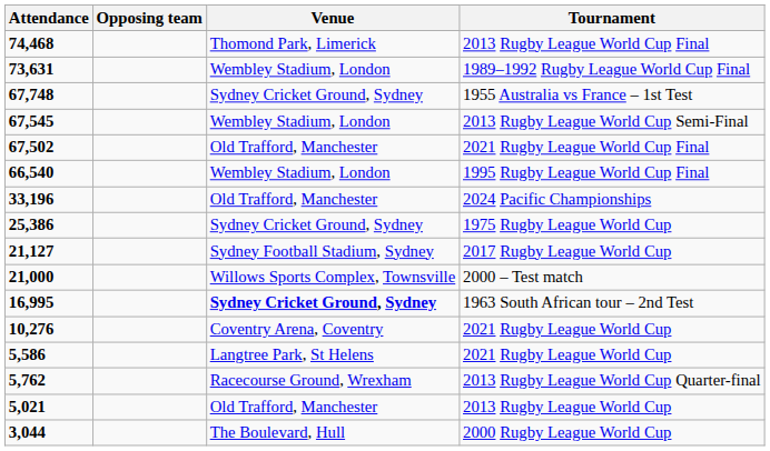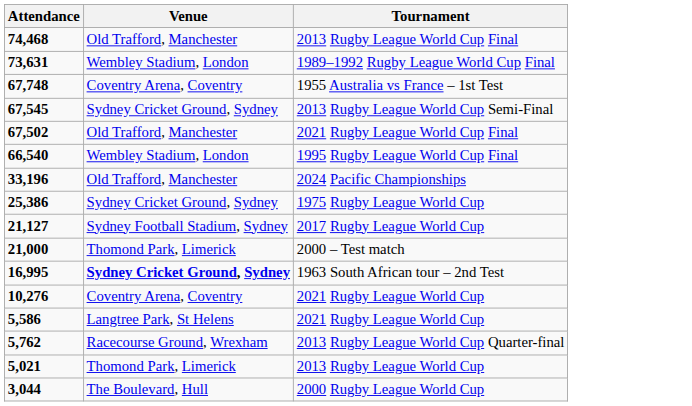 <table class="wikitable">
 <tr>
 <th>Attendance</th>
-<th>Opposing team</th>
 <th>Venue</th>
 <th>Tournament</th>
 </tr>
 <tr>
 <td><strong>74,468</strong></td>
-<td></td>
-<td><a href='#'>Thomond Park</a>, <a href='#'>Limerick</a></td>
+<td><a href='#'>Old Trafford</a>, <a href='#'>Manchester</a></td>
 <td><a href='#'>2013</a> <a href='#'>Rugby League World Cup</a> <a href='#'>Final</a></td>
 </tr>
 <tr>
 <td><strong>73,631</strong></td>
-<td></td>
 <td><a href='#'>Wembley Stadium</a>, <a href='#'>London</a></td>
 <td><a href='#'>1989–1992</a> <a href='#'>Rugby League World Cup</a> <a href='#'>Final</a></td>
 </tr>
 <tr>
 <td><strong>67,748</strong></td>
-<td></td>
-<td><a href='#'>Sydney Cricket Ground</a>, <a href='#'>Sydney</a></td>
+<td><a href='#'>Coventry Arena</a>, <a href='#'>Coventry</a></td>
 <td>1955 <a href='#'>Australia vs France</a> – 1st Test</td>
 </tr>
 <tr>
 <td><strong>67,545</strong></td>
-<td></td>
-<td><a href='#'>Wembley Stadium</a>, <a href='#'>London</a></td>
+<td><a href='#'>Sydney Cricket Ground</a>, <a href='#'>Sydney</a></td>
 <td><a href='#'>2013</a> <a href='#'>Rugby League World Cup</a> Semi-Final</td>
 </tr>
 <tr>
 <td><strong>67,502</strong></td>
-<td></td>
 <td><a href='#'>Old Trafford</a>, <a href='#'>Manchester</a></td>
 <td><a href='#'>2021</a> <a href='#'>Rugby League World Cup</a> <a href='#'>Final</a></td>
 </tr>
 <tr>
 <td><strong>66,540</strong></td>
-<td></td>
 <td><a href='#'>Wembley Stadium</a>, <a href='#'>London</a></td>
 <td><a href='#'>1995</a> <a href='#'>Rugby League World Cup</a> <a href='#'>Final</a></td>
 </tr>
 <tr>
 <td><strong>33,196</strong></td>
-<td></td>
 <td><a href='#'>Old Trafford</a>, <a href='#'>Manchester</a></td>
 <td><a href='#'>2024</a> <a href='#'>Pacific Championships</a></td>
 </tr>
 <tr>
 <td><strong>25,386</strong></td>
-<td></td>
 <td><a href='#'>Sydney Cricket Ground</a>, <a href='#'>Sydney</a></td>
 <td><a href='#'>1975</a> <a href='#'>Rugby League World Cup</a></td>
 </tr>
 <tr>
 <td><strong>21,127</strong></td>
-<td></td>
 <td><a href='#'>Sydney Football Stadium</a>, <a href='#'>Sydney</a></td>
 <td><a href='#'>2017</a> <a href='#'>Rugby League World Cup</a></td>
 </tr>
 <tr>
 <td><strong>21,000</strong></td>
-<td></td>
-<td><a href='#'>Willows Sports Complex</a>, <a href='#'>Townsville</a></td>
+<td><a href='#'>Thomond Park</a>, <a href='#'>Limerick</a></td>
 <td>2000 – Test match</td>
 </tr>
 <tr>
 <td><strong>16,995</strong></td>
-<td></td>
 <td><strong><a href='#'>Sydney Cricket Ground</a>, <a href='#'>Sydney</a></strong></td>
 <td>1963 South African tour – 2nd Test</td>
 </tr>
 <tr>
 <td><strong>10,276</strong></td>
-<td></td>
 <td><a href='#'>Coventry Arena</a>, <a href='#'>Coventry</a></td>
 <td><a href='#'>2021</a> <a href='#'>Rugby League World Cup</a></td>
 </tr>
 <tr>
 <td><strong>5,586</strong></td>
-<td></td>
 <td><a href='#'>Langtree Park</a>, <a href='#'>St Helens</a></td>
 <td><a href='#'>2021</a> <a href='#'>Rugby League World Cup</a></td>
 </tr>
 <tr>
 <td><strong>5,762</strong></td>
-<td></td>
 <td><a href='#'>Racecourse Ground</a>, <a href='#'>Wrexham</a></td>
 <td><a href='#'>2013</a> <a href='#'>Rugby League World Cup</a> Quarter-final</td>
 </tr>
 <tr>
 <td><strong>5,021</strong></td>
-<td></td>
-<td><a href='#'>Old Trafford</a>, <a href='#'>Manchester</a></td>
+<td><a href='#'>Thomond Park</a>, <a href='#'>Limerick</a></td>
 <td><a href='#'>2013</a> <a href='#'>Rugby League World Cup</a></td>
 </tr>
 <tr>
 <td><strong>3,044</strong></td>
-<td></td>
 <td><a href='#'>The Boulevard</a>, <a href='#'>Hull</a></td>
 <td><a href='#'>2000</a> <a href='#'>Rugby League World Cup</a></td>
 </tr>
 </table>
